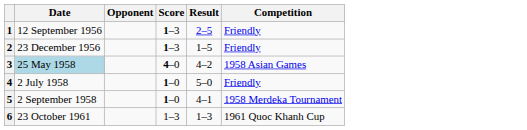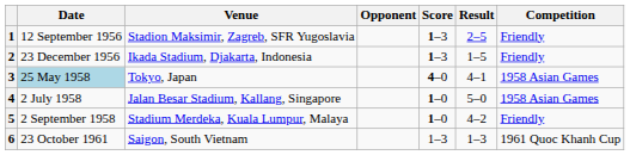 <table class="wikitable sortable">
 <tr>
 <th scope="col"></th>
 <th scope="col">Date</th>
+<th scope="col">Venue</th>
 <th scope="col">Opponent</th>
 <th scope="col">Score</th>
 <th scope="col">Result</th>
 <th scope="col">Competition</th>
 </tr>
 <tr>
 <th>1</th>
 <td>12 September 1956</td>
+<td><a href='#'>Stadion Maksimir</a>, <a href='#'>Zagreb</a>, SFR Yugoslavia</td>
 <td></td>
 <td align="center"><strong>1</strong>–3</td>
 <td align="center"><a href='#'>2–5</a></td>
 <td><a href='#'>Friendly</a></td>
 </tr>
 <tr>
 <th>2</th>
 <td>23 December 1956</td>
+<td><a href='#'>Ikada Stadium</a>, <a href='#'>Djakarta</a>, Indonesia</td>
 <td></td>
 <td align="center"><strong>1</strong>–3</td>
 <td align="center">1–5</td>
 <td><a href='#'>Friendly</a></td>
 </tr>
 <tr>
 <th>3</th>
 <td style="background: lightblue;">25 May 1958</td>
+<td><a href='#'>Tokyo</a>, Japan</td>
 <td></td>
 <td align="center"><strong>4</strong>–0</td>
-<td align="center">4–2</td>
+<td align="center">4–1</td>
 <td><a href='#'>1958 Asian Games</a></td>
 </tr>
 <tr>
 <th>4</th>
 <td>2 July 1958</td>
+<td><a href='#'>Jalan Besar Stadium</a>, <a href='#'>Kallang</a>, Singapore</td>
 <td></td>
 <td align="center"><strong>1</strong>–0</td>
 <td align="center">5–0</td>
-<td><a href='#'>Friendly</a></td>
+<td><a href='#'>1958 Asian Games</a></td>
 </tr>
 <tr>
 <th>5</th>
 <td>2 September 1958</td>
+<td><a href='#'>Stadium Merdeka</a>, <a href='#'>Kuala Lumpur</a>, Malaya</td>
 <td></td>
 <td align="center"><strong>1</strong>–0</td>
-<td align="center">4–1</td>
-<td><a href='#'>1958 Merdeka Tournament</a></td>
+<td align="center">4–2</td>
+<td><a href='#'>Friendly</a></td>
 </tr>
 <tr>
 <th>6</th>
 <td>23 October 1961</td>
+<td><a href='#'>Saigon</a>, South Vietnam</td>
 <td></td>
 <td align="center">1–3</td>
 <td align="center">1–3</td>
 <td>1961 Quoc Khanh Cup</td>
 </tr>
 </table>
